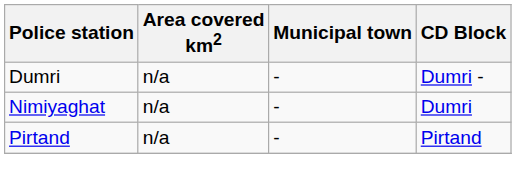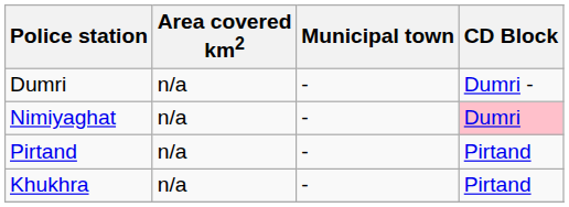 <table class="wikitable sortable">
 <tr>
 <th>Police station</th>
 <th>Area covered<br>km<sup>2</sup></th>
 <th>Municipal town</th>
 <th>CD Block</th>
 </tr>
 <tr>
 <td Dumri, Giridih#Police station>Dumri</td>
 <td>n/a</td>
 <td>-</td>
 <td><a href='#'>Dumri</a> -</td>
 </tr>
 <tr>
 <td><a href='#'>Nimiyaghat</a></td>
 <td>n/a</td>
 <td>-</td>
-<td><a href='#'>Dumri</a></td>
+<td style="background: pink;"><a href='#'>Dumri</a></td>
 </tr>
 <tr>
 <td><a href='#'>Pirtand</a></td>
 <td>n/a</td>
 <td>-</td>
 <td><a href='#'>Pirtand</a></td>
 </tr>
 <tr>
+<td><a href='#'>Khukhra</a></td>
+<td>n/a</td>
+<td>-</td>
+<td><a href='#'>Pirtand</a></td>
+</tr>
+<tr>
 </tr>
 </table>
